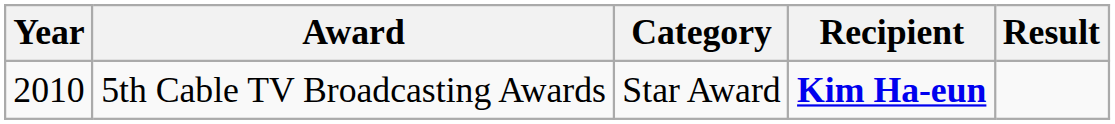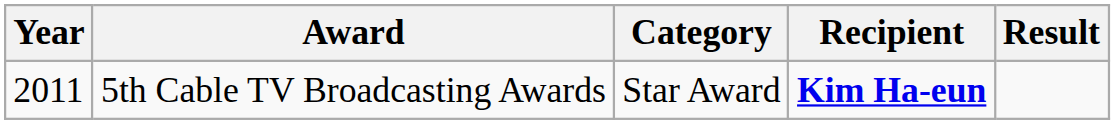 <table class="wikitable">
 <tr>
 <th>Year</th>
 <th>Award</th>
 <th>Category</th>
 <th>Recipient</th>
 <th>Result</th>
 </tr>
 <tr>
-<td>2010</td>
+<td>2011</td>
 <td>5th Cable TV Broadcasting Awards</td>
 <td>Star Award</td>
 <td><strong><a href='#'>Kim Ha-eun</a></strong></td>
 <td></td>
 </tr>
 </table>
